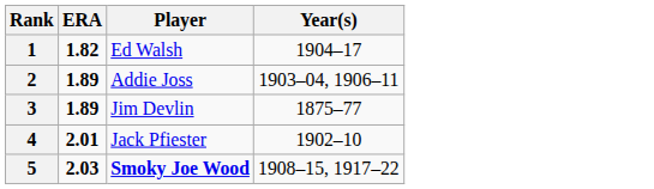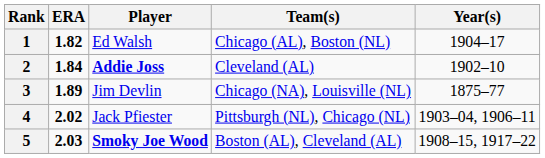 <table class="wikitable">
 <tr>
 <th>Rank</th>
 <th>ERA</th>
 <th>Player</th>
+<th>Team(s)</th>
 <th>Year(s)</th>
 </tr>
 <tr>
 <th>1</th>
 <td align="center"><strong>1.82</strong></td>
 <td><a href='#'>Ed Walsh</a></td>
+<td><a href='#'>Chicago (AL)</a>, <a href='#'>Boston (NL)</a></td>
 <td align="center">1904–17</td>
 </tr>
 <tr>
 <th>2</th>
-<td align="center"><strong>1.89</strong></td>
-<td><a href='#'>Addie Joss</a></td>
-<td align="center">1903–04, 1906–11</td>
+<td align="center"><strong>1.84</strong></td>
+<td><strong><a href='#'>Addie Joss</a></strong></td>
+<td><a href='#'>Cleveland (AL)</a></td>
+<td align="center">1902–10</td>
 </tr>
 <tr>
 <th>3</th>
 <td align="center"><strong>1.89</strong></td>
 <td><a href='#'>Jim Devlin</a></td>
+<td><a href='#'>Chicago (NA)</a>, <a href='#'>Louisville (NL)</a></td>
 <td align="center">1875–77</td>
 </tr>
 <tr>
 <th>4</th>
-<td align="center"><strong>2.01</strong></td>
+<td align="center"><strong>2.02</strong></td>
 <td><a href='#'>Jack Pfiester</a></td>
-<td align="center">1902–10</td>
+<td><a href='#'>Pittsburgh (NL)</a>, <a href='#'>Chicago (NL)</a></td>
+<td align="center">1903–04, 1906–11</td>
 </tr>
 <tr>
 <th>5</th>
 <td align="center"><strong>2.03</strong></td>
 <td><strong><a href='#'>Smoky Joe Wood</a></strong></td>
+<td><a href='#'>Boston (AL)</a>, <a href='#'>Cleveland (AL)</a></td>
 <td align="center">1908–15, 1917–22</td>
 </tr>
 </table>
